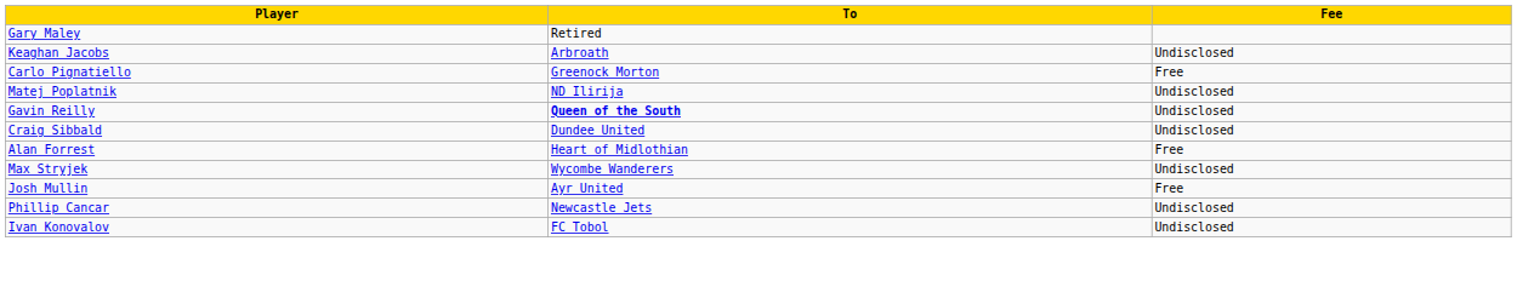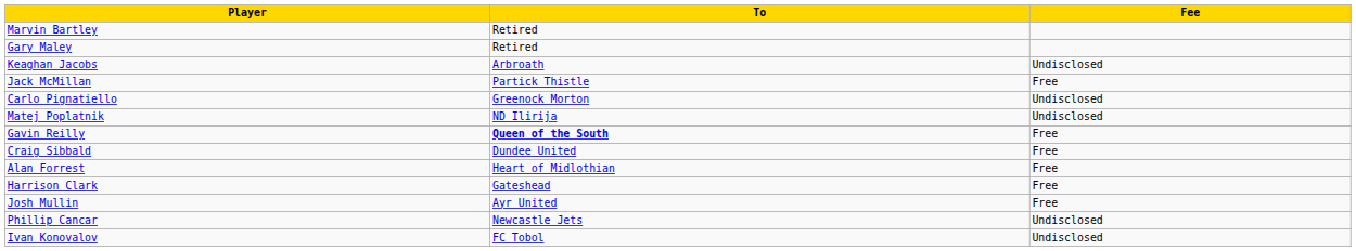 <table class="wikitable" style="text-align:left; font-size:95%;width:98%;">
 <tr>
 <th style="background:gold; color:black;">Player</th>
 <th style="background:gold; color:black;">To</th>
 <th style="background:gold; color:black;">Fee</th>
+</tr>
+<tr>
+<td> <a href='#'>Marvin Bartley</a></td>
+<td>Retired</td>
+<td></td>
 </tr>
 <tr>
 <td> <a href='#'>Gary Maley</a></td>
 <td>Retired</td>
 <td></td>
 </tr>
 <tr>
 <td> <a href='#'>Keaghan Jacobs</a></td>
 <td> <a href='#'>Arbroath</a></td>
 <td>Undisclosed</td>
 </tr>
 <tr>
+<td> <a href='#'>Jack McMillan</a></td>
+<td> <a href='#'>Partick Thistle</a></td>
+<td>Free</td>
+</tr>
+<tr>
 <td> <a href='#'>Carlo Pignatiello</a></td>
 <td> <a href='#'>Greenock Morton</a></td>
-<td>Free</td>
+<td>Undisclosed</td>
 </tr>
 <tr>
 <td> <a href='#'>Matej Poplatnik</a></td>
 <td> <a href='#'>ND Ilirija</a></td>
 <td>Undisclosed</td>
 </tr>
 <tr>
 <td> <a href='#'>Gavin Reilly</a></td>
 <td><strong> <a href='#'>Queen of the South</a></strong></td>
-<td>Undisclosed</td>
+<td>Free</td>
 </tr>
 <tr>
 <td> <a href='#'>Craig Sibbald</a></td>
 <td> <a href='#'>Dundee United</a></td>
-<td>Undisclosed</td>
+<td>Free</td>
 </tr>
 <tr>
 <td> <a href='#'>Alan Forrest</a></td>
 <td> <a href='#'>Heart of Midlothian</a></td>
 <td>Free</td>
 </tr>
 <tr>
-<td> <a href='#'>Max Stryjek</a></td>
-<td> <a href='#'>Wycombe Wanderers</a></td>
-<td>Undisclosed</td>
+<td> <a href='#'>Harrison Clark</a></td>
+<td> <a href='#'>Gateshead</a></td>
+<td>Free</td>
 </tr>
 <tr>
 <td> <a href='#'>Josh Mullin</a></td>
 <td> <a href='#'>Ayr United</a></td>
 <td>Free</td>
 </tr>
 <tr>
 <td> <a href='#'>Phillip Cancar</a></td>
 <td> <a href='#'>Newcastle Jets</a></td>
 <td>Undisclosed</td>
 </tr>
 <tr>
 <td> <a href='#'>Ivan Konovalov</a></td>
 <td> <a href='#'>FC Tobol</a></td>
 <td>Undisclosed</td>
 </tr>
 </table>
